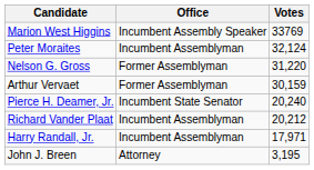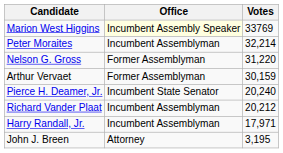 <table class="wikitable">
 <tr>
 <th>Candidate</th>
 <th>Office</th>
 <th>Votes</th>
 </tr>
 <tr>
 <td><a href='#'>Marion West Higgins</a></td>
-<td>Incumbent Assembly Speaker</td>
+<td style="background: lightyellow;">Incumbent Assembly Speaker</td>
 <td>33769</td>
 </tr>
 <tr>
 <td><a href='#'>Peter Moraites</a></td>
 <td>Incumbent Assemblyman</td>
-<td>32,124</td>
+<td>32,214</td>
 </tr>
 <tr>
 <td><a href='#'>Nelson G. Gross</a></td>
 <td>Former Assemblyman</td>
 <td>31,220</td>
 </tr>
 <tr>
 <td>Arthur Vervaet</td>
 <td>Former Assemblyman</td>
 <td>30,159</td>
 </tr>
 <tr>
 <td><a href='#'>Pierce H. Deamer, Jr.</a></td>
 <td>Incumbent State Senator</td>
 <td>20,240</td>
 </tr>
 <tr>
 <td><a href='#'>Richard Vander Plaat</a></td>
 <td>Incumbent Assemblyman</td>
 <td>20,212</td>
 </tr>
 <tr>
 <td><a href='#'>Harry Randall, Jr.</a></td>
 <td>Incumbent Assemblyman</td>
 <td>17,971</td>
 </tr>
 <tr>
 <td>John J. Breen</td>
 <td>Attorney</td>
 <td>3,195</td>
 </tr>
 </table>
